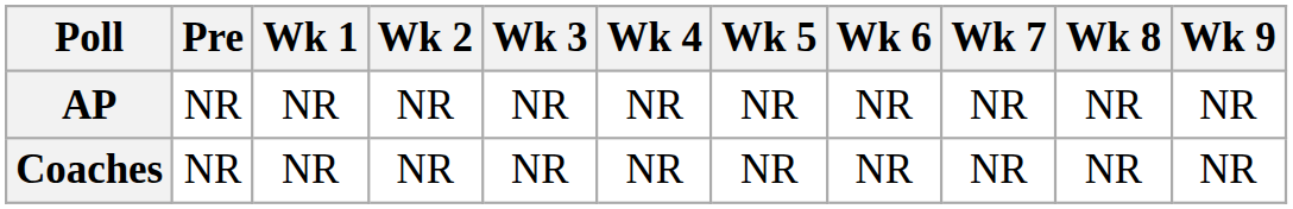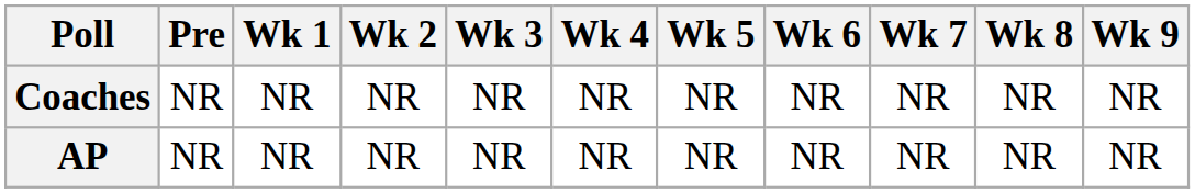 <table class="wikitable" style="white-space:nowrap;">
 <tr>
 <th>Poll</th>
 <th>Pre</th>
 <th>Wk 1</th>
 <th>Wk 2</th>
 <th>Wk 3</th>
 <th>Wk 4</th>
 <th>Wk 5</th>
 <th>Wk 6</th>
 <th>Wk 7</th>
 <th>Wk 8</th>
 <th>Wk 9</th>
 </tr>
 <tr style="text-align:center;">
+<th>Coaches</th>
+<td style="background:#FFF;">NR</td>
+<td style="background:#FFF;">NR</td>
+<td style="background:#FFF;">NR</td>
+<td style="background:#FFF;">NR</td>
+<td style="background:#FFF;">NR</td>
+<td style="background:#FFF;">NR</td>
+<td style="background:#FFF;">NR</td>
+<td style="background:#FFF;">NR</td>
+<td style="background:#FFF;">NR</td>
+<td style="background:#FFF;">NR</td>
+</tr>
+<tr style="text-align:center;">
 <th>AP</th>
 <td style="background:#FFF;">NR</td>
 <td style="background:#FFF;">NR</td>
 <td style="background:#FFF;">NR</td>
 <td style="background:#FFF;">NR</td>
 <td style="background:#FFF;">NR</td>
 <td style="background:#FFF;">NR</td>
 <td style="background:#FFF;">NR</td>
 <td style="background:#FFF;">NR</td>
 <td style="background:#FFF;">NR</td>
 <td style="background:#FFF;">NR</td>
 </tr>
-<tr style="text-align:center;">
-<th>Coaches</th>
-<td style="background:#FFF;">NR</td>
-<td style="background:#FFF;">NR</td>
-<td style="background:#FFF;">NR</td>
-<td style="background:#FFF;">NR</td>
-<td style="background:#FFF;">NR</td>
-<td style="background:#FFF;">NR</td>
-<td style="background:#FFF;">NR</td>
-<td style="background:#FFF;">NR</td>
-<td style="background:#FFF;">NR</td>
-<td style="background:#FFF;">NR</td>
-</tr>
 </table>
